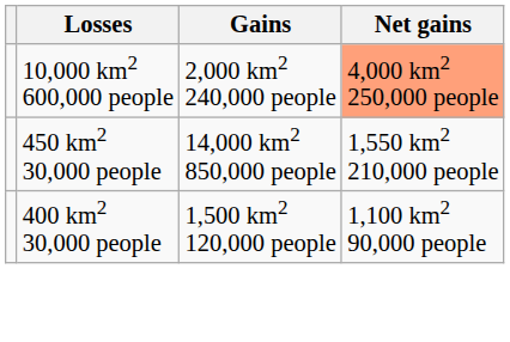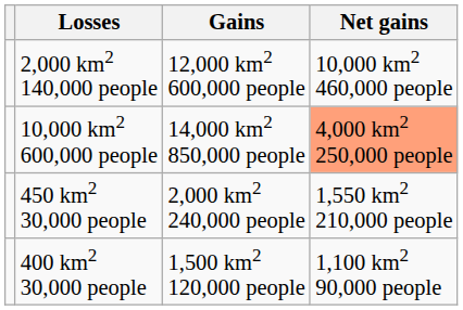 <table class="wikitable">
 <tr>
 <th></th>
 <th>Losses</th>
 <th>Gains</th>
 <th>Net gains</th>
 </tr>
 <tr>
 <td></td>
+<td>2,000 km<sup>2</sup><br> 140,000 people</td>
+<td>12,000 km<sup>2</sup><br> 600,000 people</td>
+<td>10,000 km<sup>2</sup><br> 460,000 people</td>
+</tr>
+<tr>
+<td></td>
 <td>10,000 km<sup>2</sup><br> 600,000 people</td>
-<td>2,000 km<sup>2</sup> <br> 240,000 people</td>
+<td>14,000 km<sup>2</sup><br> 850,000 people</td>
 <td style="background: lightsalmon;">4,000 km<sup>2</sup><br> 250,000 people</td>
 </tr>
 <tr>
 <td></td>
 <td>450 km<sup>2</sup> <br> 30,000 people</td>
-<td>14,000 km<sup>2</sup><br> 850,000 people</td>
+<td>2,000 km<sup>2</sup> <br> 240,000 people</td>
 <td>1,550 km<sup>2</sup> <br> 210,000 people</td>
 </tr>
 <tr>
 <td></td>
 <td>400 km<sup>2</sup> <br> 30,000 people</td>
 <td>1,500 km<sup>2</sup> <br> 120,000 people</td>
 <td>1,100 km<sup>2</sup> <br> 90,000 people</td>
 </tr>
 </table>
